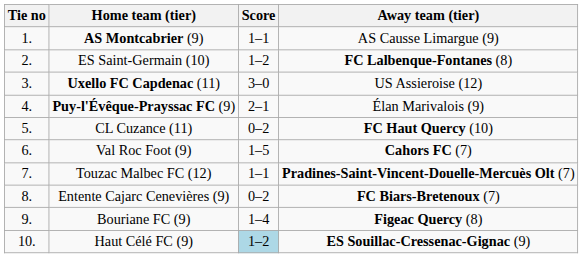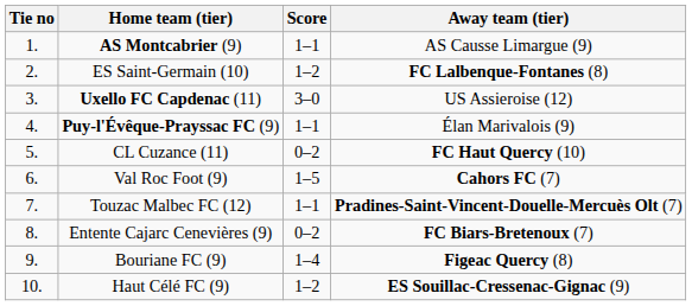 <table class="wikitable" style="text-align: center">
 <tr>
 <th>Tie no</th>
 <th>Home team (tier)</th>
 <th>Score</th>
 <th>Away team (tier)</th>
 </tr>
 <tr>
 <td>1.</td>
 <td><strong>AS Montcabrier</strong> (9)</td>
 <td>1–1 </td>
 <td>AS Causse Limargue (9)</td>
 </tr>
 <tr>
 <td>2.</td>
 <td>ES Saint-Germain (10)</td>
 <td>1–2</td>
 <td><strong>FC Lalbenque-Fontanes</strong> (8)</td>
 </tr>
 <tr>
 <td>3.</td>
 <td><strong>Uxello FC Capdenac</strong> (11)</td>
 <td>3–0</td>
 <td>US Assieroise (12)</td>
 </tr>
 <tr>
 <td>4.</td>
 <td><strong>Puy-l'Évêque-Prayssac FC</strong> (9)</td>
-<td>2–1</td>
+<td>1–1 </td>
 <td>Élan Marivalois (9)</td>
 </tr>
 <tr>
 <td>5.</td>
 <td>CL Cuzance (11)</td>
 <td>0–2</td>
 <td><strong>FC Haut Quercy</strong> (10)</td>
 </tr>
 <tr>
 <td>6.</td>
 <td>Val Roc Foot (9)</td>
 <td>1–5</td>
 <td><strong>Cahors FC</strong> (7)</td>
 </tr>
 <tr>
 <td>7.</td>
 <td>Touzac Malbec FC (12)</td>
 <td>1–1 </td>
 <td><strong>Pradines-Saint-Vincent-Douelle-Mercuès Olt</strong> (7)</td>
 </tr>
 <tr>
 <td>8.</td>
 <td>Entente Cajarc Cenevières (9)</td>
 <td>0–2</td>
 <td><strong>FC Biars-Bretenoux</strong> (7)</td>
 </tr>
 <tr>
 <td>9.</td>
 <td>Bouriane FC (9)</td>
 <td>1–4</td>
 <td><strong>Figeac Quercy</strong> (8)</td>
 </tr>
 <tr>
 <td>10.</td>
 <td>Haut Célé FC (9)</td>
-<td style="background: lightblue;">1–2</td>
+<td>1–2</td>
 <td><strong>ES Souillac-Cressenac-Gignac</strong> (9)</td>
 </tr>
 </table>
